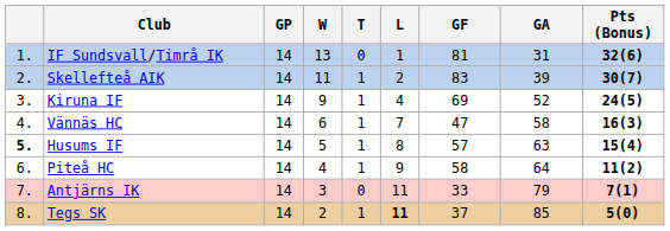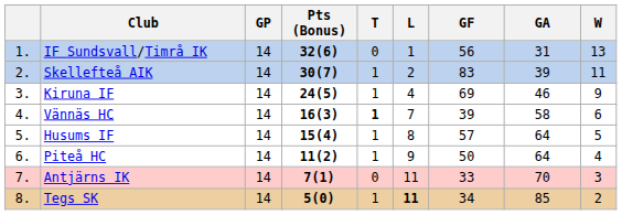 <table class="wikitable">
 <tr>
 <th width="30"></th>
 <th width="200">Club</th>
 <th width="30">GP</th>
-<th width="30">W</th>
+<th width="70">Pts (Bonus)</th>
 <th width="30">T</th>
 <th width="30">L</th>
 <th width="70">GF</th>
 <th width="70">GA</th>
-<th width="70">Pts (Bonus)</th>
+<th width="30">W</th>
 </tr>
 <tr bgcolor="#BCD2EE" align="center">
 <td>1.</td>
 <td align="left"><a href='#'>IF Sundsvall</a>/<a href='#'>Timrå IK</a></td>
 <td>14</td>
-<td>13</td>
+<td><strong>32(6)</strong></td>
 <td>0</td>
 <td>1</td>
-<td>81</td>
+<td>56</td>
 <td>31</td>
-<td><strong>32(6)</strong></td>
+<td>13</td>
 </tr>
 <tr bgcolor="#BCD2EE" align="center">
 <td>2.</td>
 <td align="left"><a href='#'>Skellefteå AIK</a></td>
 <td>14</td>
-<td>11</td>
+<td><strong>30(7)</strong></td>
 <td>1</td>
 <td>2</td>
 <td>83</td>
 <td>39</td>
-<td><strong>30(7)</strong></td>
+<td>11</td>
 </tr>
 <tr bgcolor="#FFFFFF" align="center">
 <td>3.</td>
 <td align="left"><a href='#'>Kiruna IF</a></td>
 <td>14</td>
-<td>9</td>
+<td><strong>24(5)</strong></td>
 <td>1</td>
 <td>4</td>
 <td>69</td>
-<td>52</td>
-<td><strong>24(5)</strong></td>
+<td>46</td>
+<td>9</td>
 </tr>
 <tr bgcolor="#FFFFFF" align="center">
 <td>4.</td>
 <td align="left"><a href='#'>Vännäs HC</a></td>
 <td>14</td>
+<td><strong>16(3)</strong></td>
+<td><strong>1</strong></td>
+<td>7</td>
+<td>39</td>
+<td>58</td>
 <td>6</td>
-<td>1</td>
-<td>7</td>
-<td>47</td>
-<td>58</td>
-<td><strong>16(3)</strong></td>
 </tr>
 <tr bgcolor="#FFFFFF" align="center">
-<td><strong>5.</strong></td>
+<td>5.</td>
 <td align="left"><a href='#'>Husums IF</a></td>
 <td>14</td>
-<td>5</td>
+<td><strong>15(4)</strong></td>
 <td>1</td>
 <td>8</td>
 <td>57</td>
-<td>63</td>
-<td><strong>15(4)</strong></td>
+<td>64</td>
+<td>5</td>
 </tr>
 <tr bgcolor="#FFFFFF" align="center">
 <td>6.</td>
 <td align="left"><a href='#'>Piteå HC</a></td>
 <td>14</td>
-<td>4</td>
+<td><strong>11(2)</strong></td>
 <td>1</td>
 <td>9</td>
-<td>58</td>
+<td>50</td>
 <td>64</td>
-<td><strong>11(2)</strong></td>
+<td>4</td>
 </tr>
 <tr bgcolor="#FFCCCC" align="center">
 <td>7.</td>
 <td align="left"><a href='#'>Antjärns IK</a></td>
 <td>14</td>
-<td>3</td>
+<td><strong>7(1)</strong></td>
 <td>0</td>
 <td>11</td>
 <td>33</td>
-<td>79</td>
-<td><strong>7(1)</strong></td>
+<td>70</td>
+<td>3</td>
 </tr>
 <tr bgcolor="#EECFA1" align="center">
 <td>8.</td>
 <td align="left"><a href='#'>Tegs SK</a></td>
 <td>14</td>
-<td>2</td>
+<td><strong>5(0)</strong></td>
 <td>1</td>
 <td><strong>11</strong></td>
-<td>37</td>
+<td>34</td>
 <td>85</td>
-<td><strong>5(0)</strong></td>
+<td>2</td>
 </tr>
 </table>
